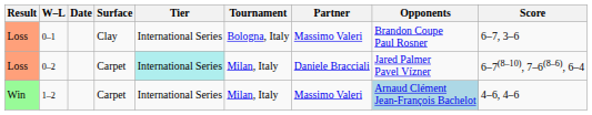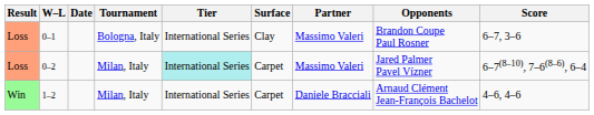 <table class="sortable wikitable">
 <tr>
 <th>Result</th>
 <th class="unsortable">W–L</th>
 <th>Date</th>
+<th>Tournament</th>
+<th>Tier</th>
 <th>Surface</th>
-<th>Tier</th>
-<th>Tournament</th>
 <th>Partner</th>
 <th>Opponents</th>
 <th class="unsortable">Score</th>
 </tr>
 <tr>
 <td style="background:#ffa07a;">Loss</td>
 <td><small>0–1</small></td>
 <td><a href='#'></a></td>
+<td><a href='#'>Bologna</a>, Italy</td>
+<td>International Series</td>
 <td>Clay</td>
-<td>International Series</td>
-<td><a href='#'>Bologna</a>, Italy</td>
 <td> <a href='#'>Massimo Valeri</a></td>
 <td> <a href='#'>Brandon Coupe</a> <br>  <a href='#'>Paul Rosner</a></td>
 <td>6–7, 3–6</td>
 </tr>
 <tr>
 <td style="background:#ffa07a;">Loss</td>
 <td><small>0–2</small></td>
 <td><a href='#'></a></td>
+<td><a href='#'>Milan</a>, Italy</td>
+<td style="background: paleturquoise;">International Series</td>
 <td>Carpet</td>
-<td style="background: paleturquoise;">International Series</td>
-<td><a href='#'>Milan</a>, Italy</td>
-<td> <a href='#'>Daniele Bracciali</a></td>
+<td> <a href='#'>Massimo Valeri</a></td>
 <td> <a href='#'>Jared Palmer</a> <br>  <a href='#'>Pavel Vízner</a></td>
 <td>6–7<sup>(8–10)</sup>, 7–6<sup>(8–6)</sup>, 6–4</td>
 </tr>
 <tr>
 <td style="background:#98fb98;">Win</td>
 <td><small>1–2</small></td>
 <td><a href='#'></a></td>
+<td><a href='#'>Milan</a>, Italy</td>
+<td>International Series</td>
 <td>Carpet</td>
-<td>International Series</td>
-<td><a href='#'>Milan</a>, Italy</td>
-<td> <a href='#'>Massimo Valeri</a></td>
-<td style="background: lightblue;"> <a href='#'>Arnaud Clément</a> <br>  <a href='#'>Jean-François Bachelot</a></td>
+<td> <a href='#'>Daniele Bracciali</a></td>
+<td> <a href='#'>Arnaud Clément</a> <br>  <a href='#'>Jean-François Bachelot</a></td>
 <td>4–6, 4–6</td>
 </tr>
 </table>
